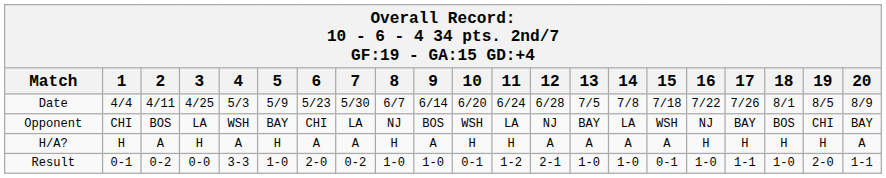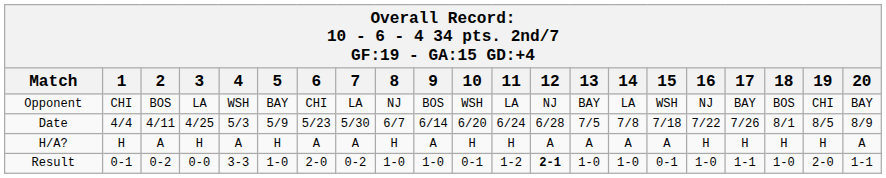 <table class="wikitable" style="text-align:center;width=90%">
 <tr>
 <th colspan="21">Overall Record:<br>10 - 6 - 4  34 pts.  2nd/7<br>GF:19 - GA:15  GD:+4</th>
 </tr>
 <tr>
 <th width="10%">Match</th>
 <th width="4%">1</th>
 <th width="4%">2</th>
 <th width="4%">3</th>
 <th width="4%">4</th>
 <th width="4%">5</th>
 <th width="4%">6</th>
 <th width="4%">7</th>
 <th width="4%">8</th>
 <th width="4%">9</th>
 <th width="4%">10</th>
 <th width="4%">11</th>
 <th width="4%">12</th>
 <th width="4%">13</th>
 <th width="4%">14</th>
 <th width="4%">15</th>
 <th width="4%">16</th>
 <th width="4%">17</th>
 <th width="4%">18</th>
 <th width="4%">19</th>
 <th width="4%">20</th>
 </tr>
 <tr style="font-size: 75%">
+<td>Opponent</td>
+<td>CHI</td>
+<td>BOS</td>
+<td>LA</td>
+<td>WSH</td>
+<td>BAY</td>
+<td>CHI</td>
+<td>LA</td>
+<td>NJ</td>
+<td>BOS</td>
+<td>WSH</td>
+<td>LA</td>
+<td>NJ</td>
+<td>BAY</td>
+<td>LA</td>
+<td>WSH</td>
+<td>NJ</td>
+<td>BAY</td>
+<td>BOS</td>
+<td>CHI</td>
+<td>BAY</td>
+</tr>
+<tr style="font-size: 75%">
 <td>Date</td>
 <td>4/4</td>
 <td>4/11</td>
 <td>4/25</td>
 <td>5/3</td>
 <td>5/9</td>
 <td>5/23</td>
 <td>5/30</td>
 <td>6/7</td>
 <td>6/14</td>
 <td>6/20</td>
 <td>6/24</td>
 <td>6/28</td>
 <td>7/5</td>
 <td>7/8</td>
 <td>7/18</td>
 <td>7/22</td>
 <td>7/26</td>
 <td>8/1</td>
 <td>8/5</td>
 <td>8/9</td>
-</tr>
-<tr style="font-size: 75%">
-<td>Opponent</td>
-<td>CHI</td>
-<td>BOS</td>
-<td>LA</td>
-<td>WSH</td>
-<td>BAY</td>
-<td>CHI</td>
-<td>LA</td>
-<td>NJ</td>
-<td>BOS</td>
-<td>WSH</td>
-<td>LA</td>
-<td>NJ</td>
-<td>BAY</td>
-<td>LA</td>
-<td>WSH</td>
-<td>NJ</td>
-<td>BAY</td>
-<td>BOS</td>
-<td>CHI</td>
-<td>BAY</td>
 </tr>
 <tr style="font-size: 75%">
 <td>H/A?</td>
 <td>H</td>
 <td>A</td>
 <td>H</td>
 <td>A</td>
 <td>H</td>
 <td>A</td>
 <td>A</td>
 <td>H</td>
 <td>A</td>
 <td>H</td>
 <td>H</td>
 <td>A</td>
 <td>A</td>
 <td>A</td>
 <td>A</td>
 <td>H</td>
 <td>H</td>
 <td>H</td>
 <td>H</td>
 <td>A</td>
 </tr>
 <tr style="font-size: 75%">
 <td>Result</td>
 <td>0-1</td>
 <td>0-2</td>
 <td>0-0</td>
 <td>3-3</td>
 <td>1-0</td>
 <td>2-0</td>
 <td>0-2</td>
 <td>1-0</td>
 <td>1-0</td>
 <td>0-1</td>
 <td>1-2</td>
-<td>2-1</td>
+<td><strong>2-1</strong></td>
 <td>1-0</td>
 <td>1-0</td>
 <td>0-1</td>
 <td>1-0</td>
 <td>1-1</td>
 <td>1-0</td>
 <td>2-0</td>
 <td>1-1</td>
 </tr>
 </table>
